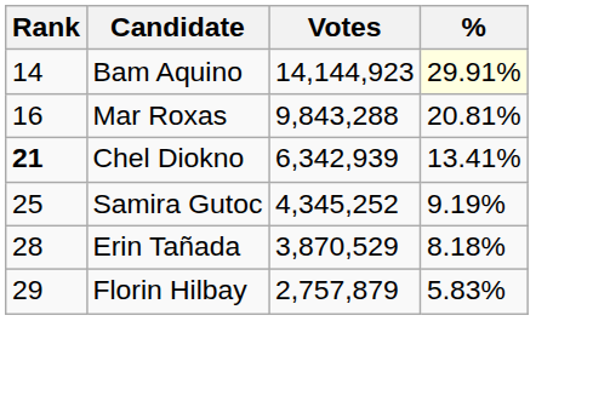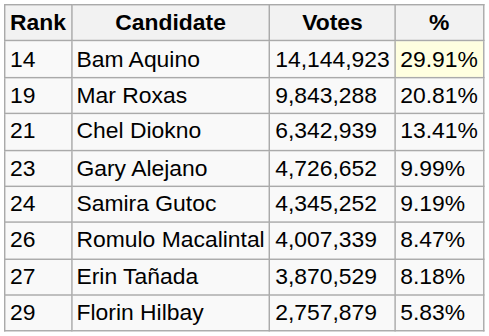 <table class="wikitable">
 <tr>
 <th>Rank</th>
 <th>Candidate</th>
 <th>Votes</th>
 <th>%</th>
 </tr>
 <tr>
 <td>14</td>
 <td>Bam Aquino</td>
 <td>14,144,923</td>
 <td style="background: lightyellow;">29.91%</td>
 </tr>
 <tr>
-<td>16</td>
+<td>19</td>
 <td>Mar Roxas</td>
 <td>9,843,288</td>
 <td>20.81%</td>
 </tr>
 <tr>
-<td><strong>21</strong></td>
+<td>21</td>
 <td>Chel Diokno</td>
 <td>6,342,939</td>
 <td>13.41%</td>
 </tr>
 <tr>
-<td>25</td>
+<td>23</td>
+<td>Gary Alejano</td>
+<td>4,726,652</td>
+<td>9.99%</td>
+</tr>
+<tr>
+<td>24</td>
 <td>Samira Gutoc</td>
 <td>4,345,252</td>
 <td>9.19%</td>
 </tr>
 <tr>
-<td>28</td>
+<td>26</td>
+<td>Romulo Macalintal</td>
+<td>4,007,339</td>
+<td>8.47%</td>
+</tr>
+<tr>
+<td>27</td>
 <td>Erin Tañada</td>
 <td>3,870,529</td>
 <td>8.18%</td>
 </tr>
 <tr>
 <td>29</td>
 <td>Florin Hilbay</td>
 <td>2,757,879</td>
 <td>5.83%</td>
 </tr>
 </table>
